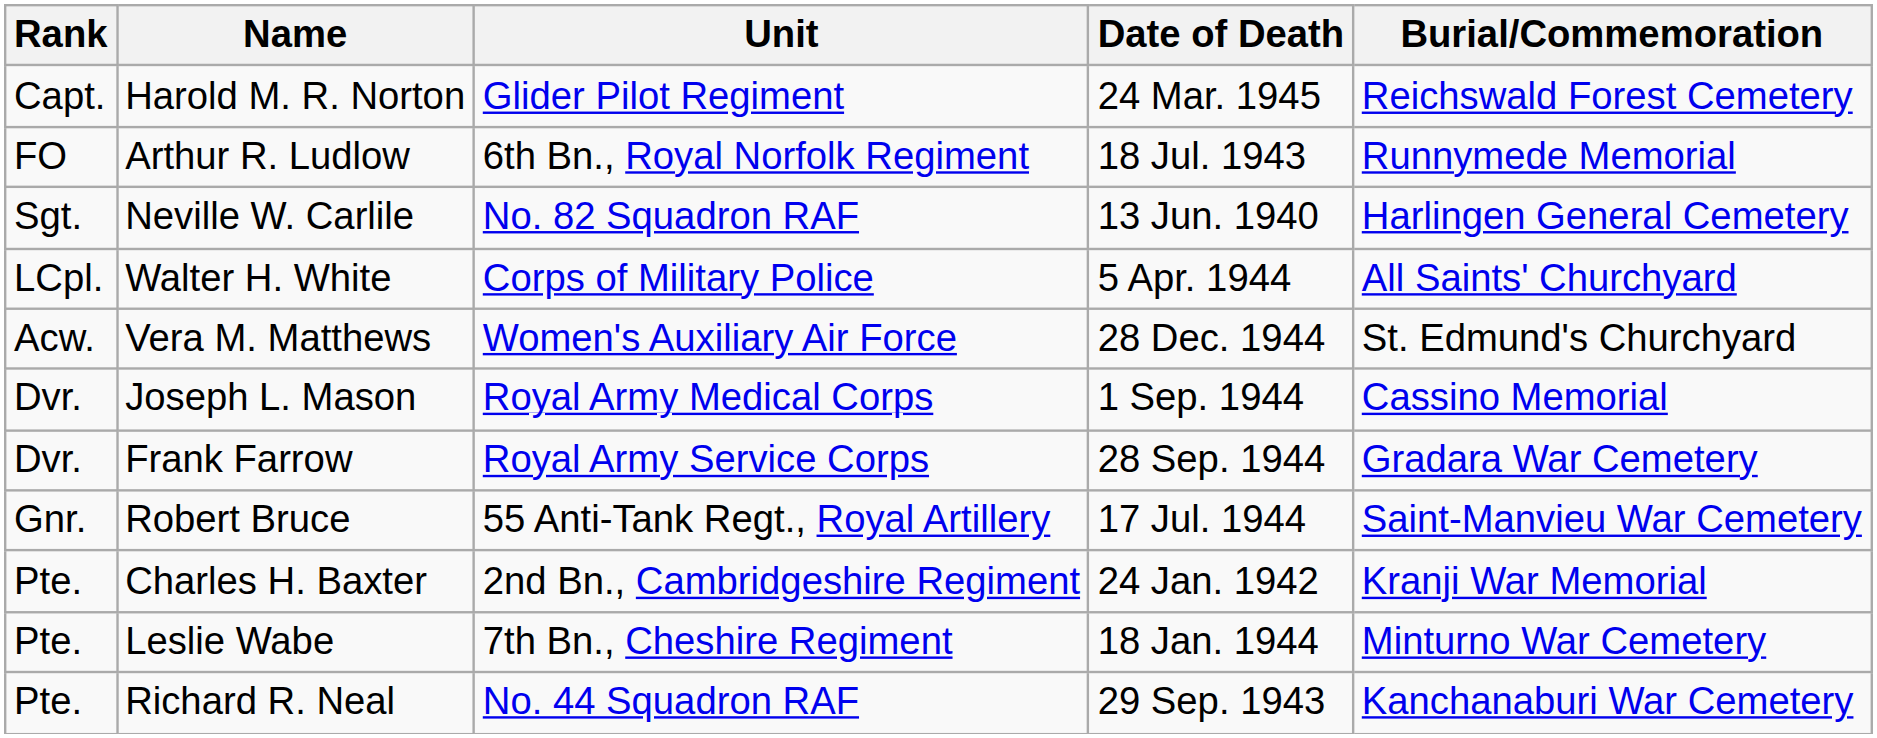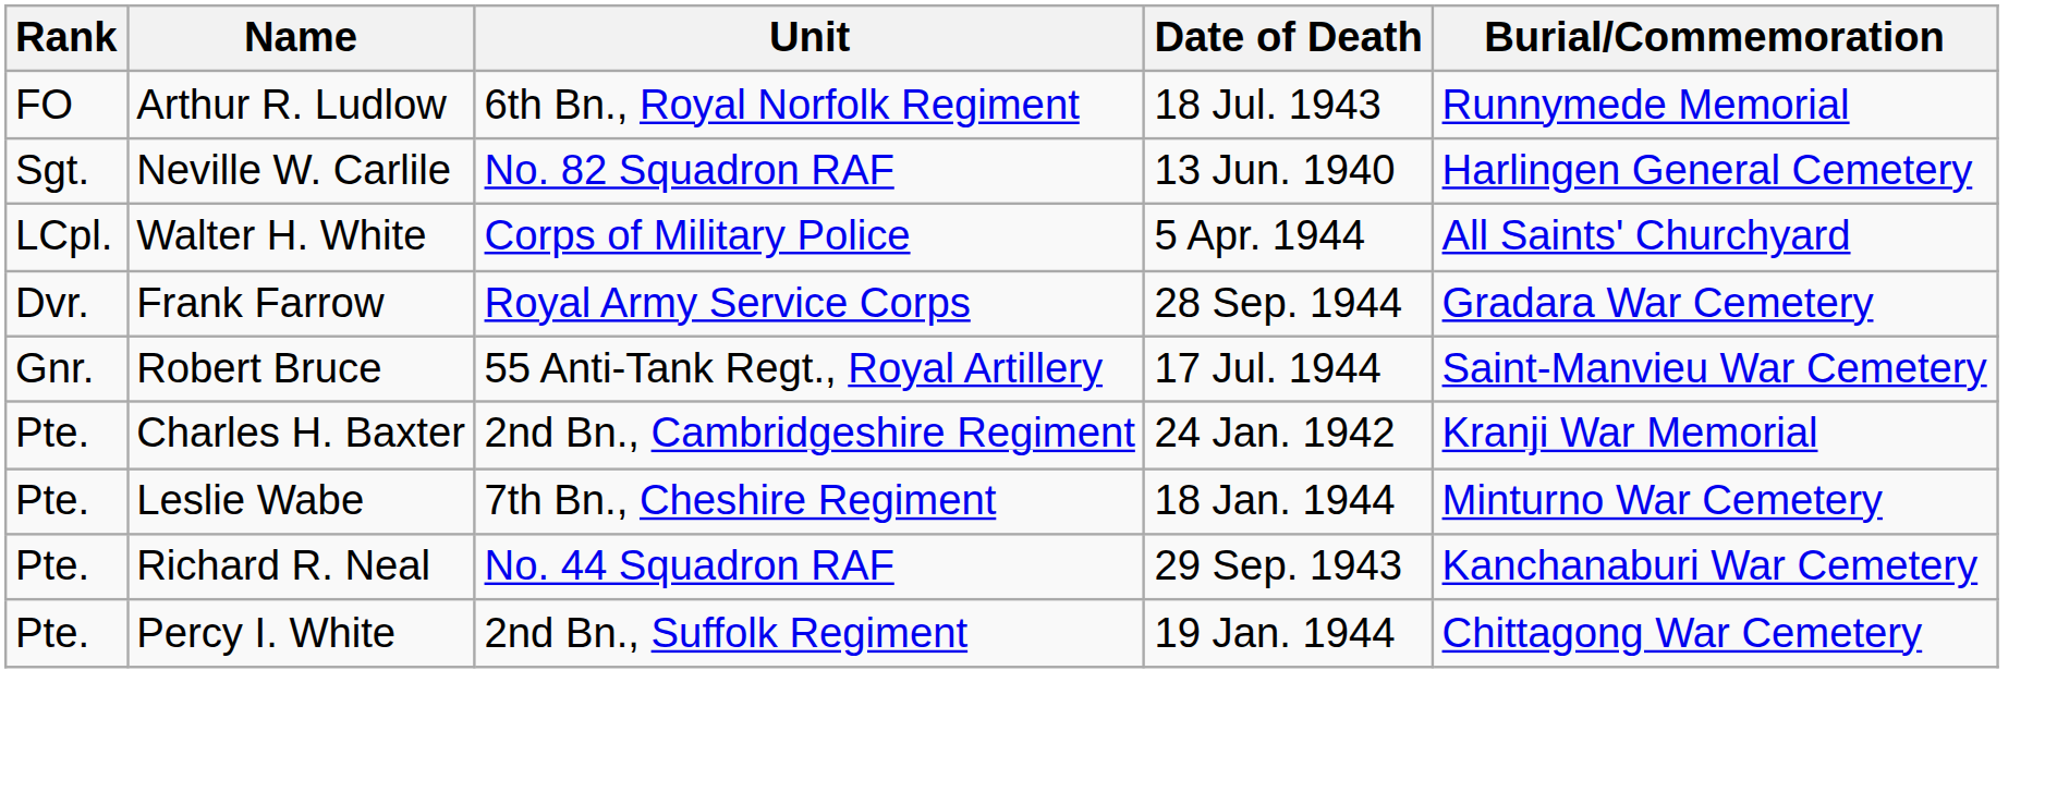 <table class="wikitable">
 <tr>
 <th>Rank</th>
 <th>Name</th>
 <th>Unit</th>
 <th>Date of Death</th>
 <th>Burial/Commemoration</th>
-</tr>
-<tr>
-<td>Capt.</td>
-<td>Harold M. R. Norton</td>
-<td><a href='#'>Glider Pilot Regiment</a></td>
-<td>24 Mar. 1945</td>
-<td><a href='#'>Reichswald Forest Cemetery</a></td>
 </tr>
 <tr>
 <td>FO</td>
 <td>Arthur R. Ludlow</td>
 <td>6th Bn., <a href='#'>Royal Norfolk Regiment</a></td>
 <td>18 Jul. 1943</td>
 <td><a href='#'>Runnymede Memorial</a></td>
 </tr>
 <tr>
 <td>Sgt.</td>
 <td>Neville W. Carlile</td>
 <td><a href='#'>No. 82 Squadron RAF</a></td>
 <td>13 Jun. 1940</td>
 <td><a href='#'>Harlingen General Cemetery</a></td>
 </tr>
 <tr>
 <td>LCpl.</td>
 <td>Walter H. White</td>
 <td><a href='#'>Corps of Military Police</a></td>
 <td>5 Apr. 1944</td>
 <td><a href='#'>All Saints' Churchyard</a></td>
-</tr>
-<tr>
-<td>Acw.</td>
-<td>Vera M. Matthews</td>
-<td><a href='#'>Women's Auxiliary Air Force</a></td>
-<td>28 Dec. 1944</td>
-<td>St. Edmund's Churchyard</td>
-</tr>
-<tr>
-<td>Dvr.</td>
-<td>Joseph L. Mason</td>
-<td><a href='#'>Royal Army Medical Corps</a></td>
-<td>1 Sep. 1944</td>
-<td><a href='#'>Cassino Memorial</a></td>
 </tr>
 <tr>
 <td>Dvr.</td>
 <td>Frank Farrow</td>
 <td><a href='#'>Royal Army Service Corps</a></td>
 <td>28 Sep. 1944</td>
 <td><a href='#'>Gradara War Cemetery</a></td>
 </tr>
 <tr>
 <td>Gnr.</td>
 <td>Robert Bruce</td>
 <td>55 Anti-Tank Regt., <a href='#'>Royal Artillery</a></td>
 <td>17 Jul. 1944</td>
 <td><a href='#'>Saint-Manvieu War Cemetery</a></td>
 </tr>
 <tr>
 <td>Pte.</td>
 <td>Charles H. Baxter</td>
 <td>2nd Bn., <a href='#'>Cambridgeshire Regiment</a></td>
 <td>24 Jan. 1942</td>
 <td><a href='#'>Kranji War Memorial</a></td>
 </tr>
 <tr>
 <td>Pte.</td>
 <td>Leslie Wabe</td>
 <td>7th Bn., <a href='#'>Cheshire Regiment</a></td>
 <td>18 Jan. 1944</td>
 <td><a href='#'>Minturno War Cemetery</a></td>
 </tr>
 <tr>
 <td>Pte.</td>
 <td>Richard R. Neal</td>
 <td><a href='#'>No. 44 Squadron RAF</a></td>
 <td>29 Sep. 1943</td>
 <td><a href='#'>Kanchanaburi War Cemetery</a></td>
 </tr>
+<tr>
+<td>Pte.</td>
+<td>Percy I. White</td>
+<td>2nd Bn., <a href='#'>Suffolk Regiment</a></td>
+<td>19 Jan. 1944</td>
+<td><a href='#'>Chittagong War Cemetery</a></td>
+</tr>
 </table>
